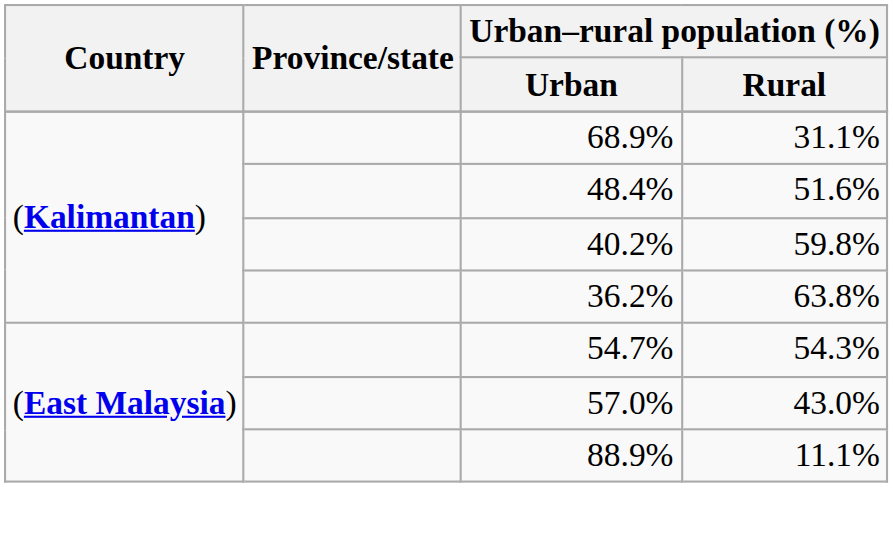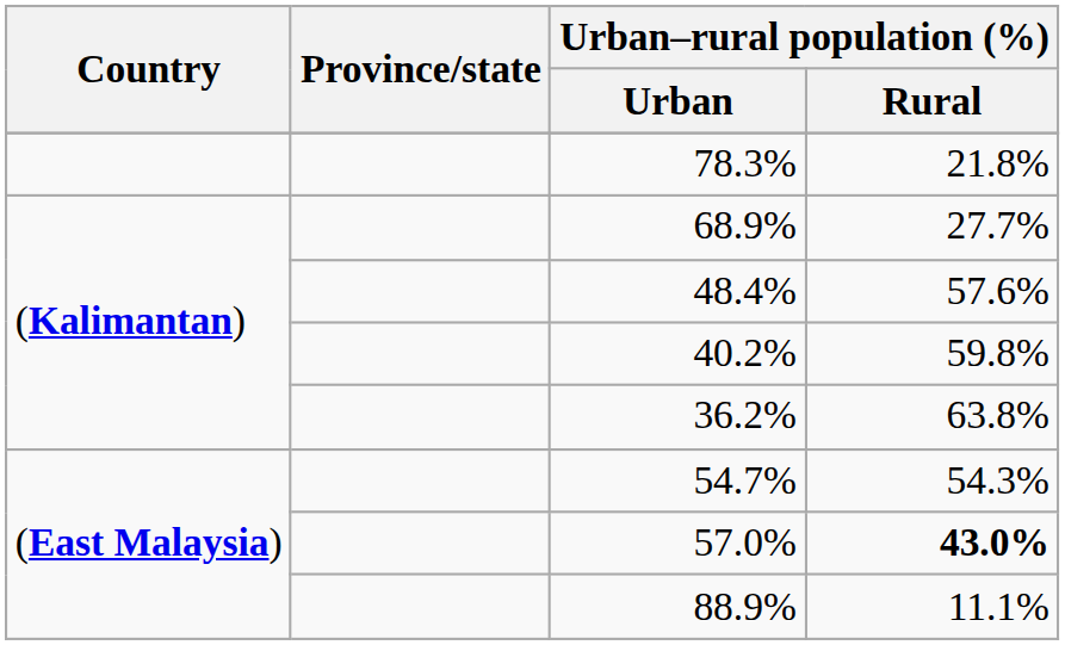 <table class="wikitable sortable">
 <tr>
 <th rowspan="2">Country</th>
 <th rowspan="2">Province/state</th>
 <th colspan="2">Urban–rural population (%)</th>
 </tr>
 <tr>
 <th style="background-color:#" data-sort-type="number">Urban</th>
 <th style="background-color:#" data-sort-type="number">Rural</th>
 </tr>
 <tr>
 </tr>
 <tr>
+<td><strong></strong></td>
+<td></td>
+<td style="text-align:right;">78.3%</td>
+<td style="text-align:right;">21.8%</td>
+</tr>
+<tr>
 <td rowspan="4"><strong></strong> (<strong><a href='#'>Kalimantan</a></strong>)</td>
 <td><br></td>
 <td style="text-align:right;">68.9%</td>
-<td style="text-align:right;">31.1%</td>
+<td style="text-align:right;">27.7%</td>
 </tr>
 <tr>
 <td></td>
 <td style="text-align:right;">48.4%</td>
-<td style="text-align:right;">51.6%</td>
+<td style="text-align:right;">57.6%</td>
 </tr>
 <tr>
 <td></td>
 <td style="text-align:right;">40.2%</td>
 <td style="text-align:right;">59.8%</td>
 </tr>
 <tr>
 <td></td>
 <td style="text-align:right;">36.2%</td>
 <td style="text-align:right;">63.8%</td>
 </tr>
 <tr>
 <td rowspan="3"><strong></strong> (<strong><a href='#'>East Malaysia</a></strong>)</td>
 <td></td>
 <td style="text-align:right;">54.7%</td>
 <td style="text-align:right;">54.3%</td>
 </tr>
 <tr>
 <td></td>
 <td style="text-align:right;">57.0%</td>
-<td style="text-align:right;">43.0%</td>
+<td style="text-align:right;"><strong>43.0%</strong></td>
 </tr>
 <tr>
 <td></td>
 <td style="text-align:right;">88.9%</td>
 <td style="text-align:right;">11.1%</td>
 </tr>
 </table>
